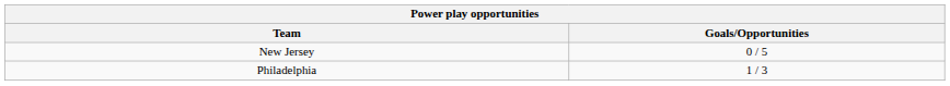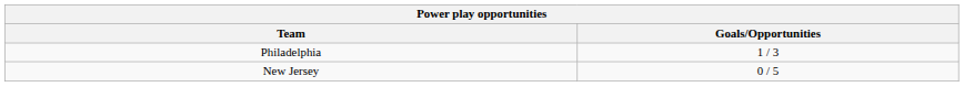 <table class="wikitable" style="width:100%;text-align: center;">
 <tr>
 <th colspan=2>Power play opportunities</th>
 </tr>
 <tr>
 <th style="width:60%;">Team</th>
 <th style="width:40%;">Goals/Opportunities</th>
 </tr>
 <tr>
+<td>Philadelphia</td>
+<td>1 / 3</td>
+</tr>
+<tr>
 <td>New Jersey</td>
 <td>0 / 5</td>
 </tr>
-<tr>
-<td>Philadelphia</td>
-<td>1 / 3</td>
-</tr>
 </table>
